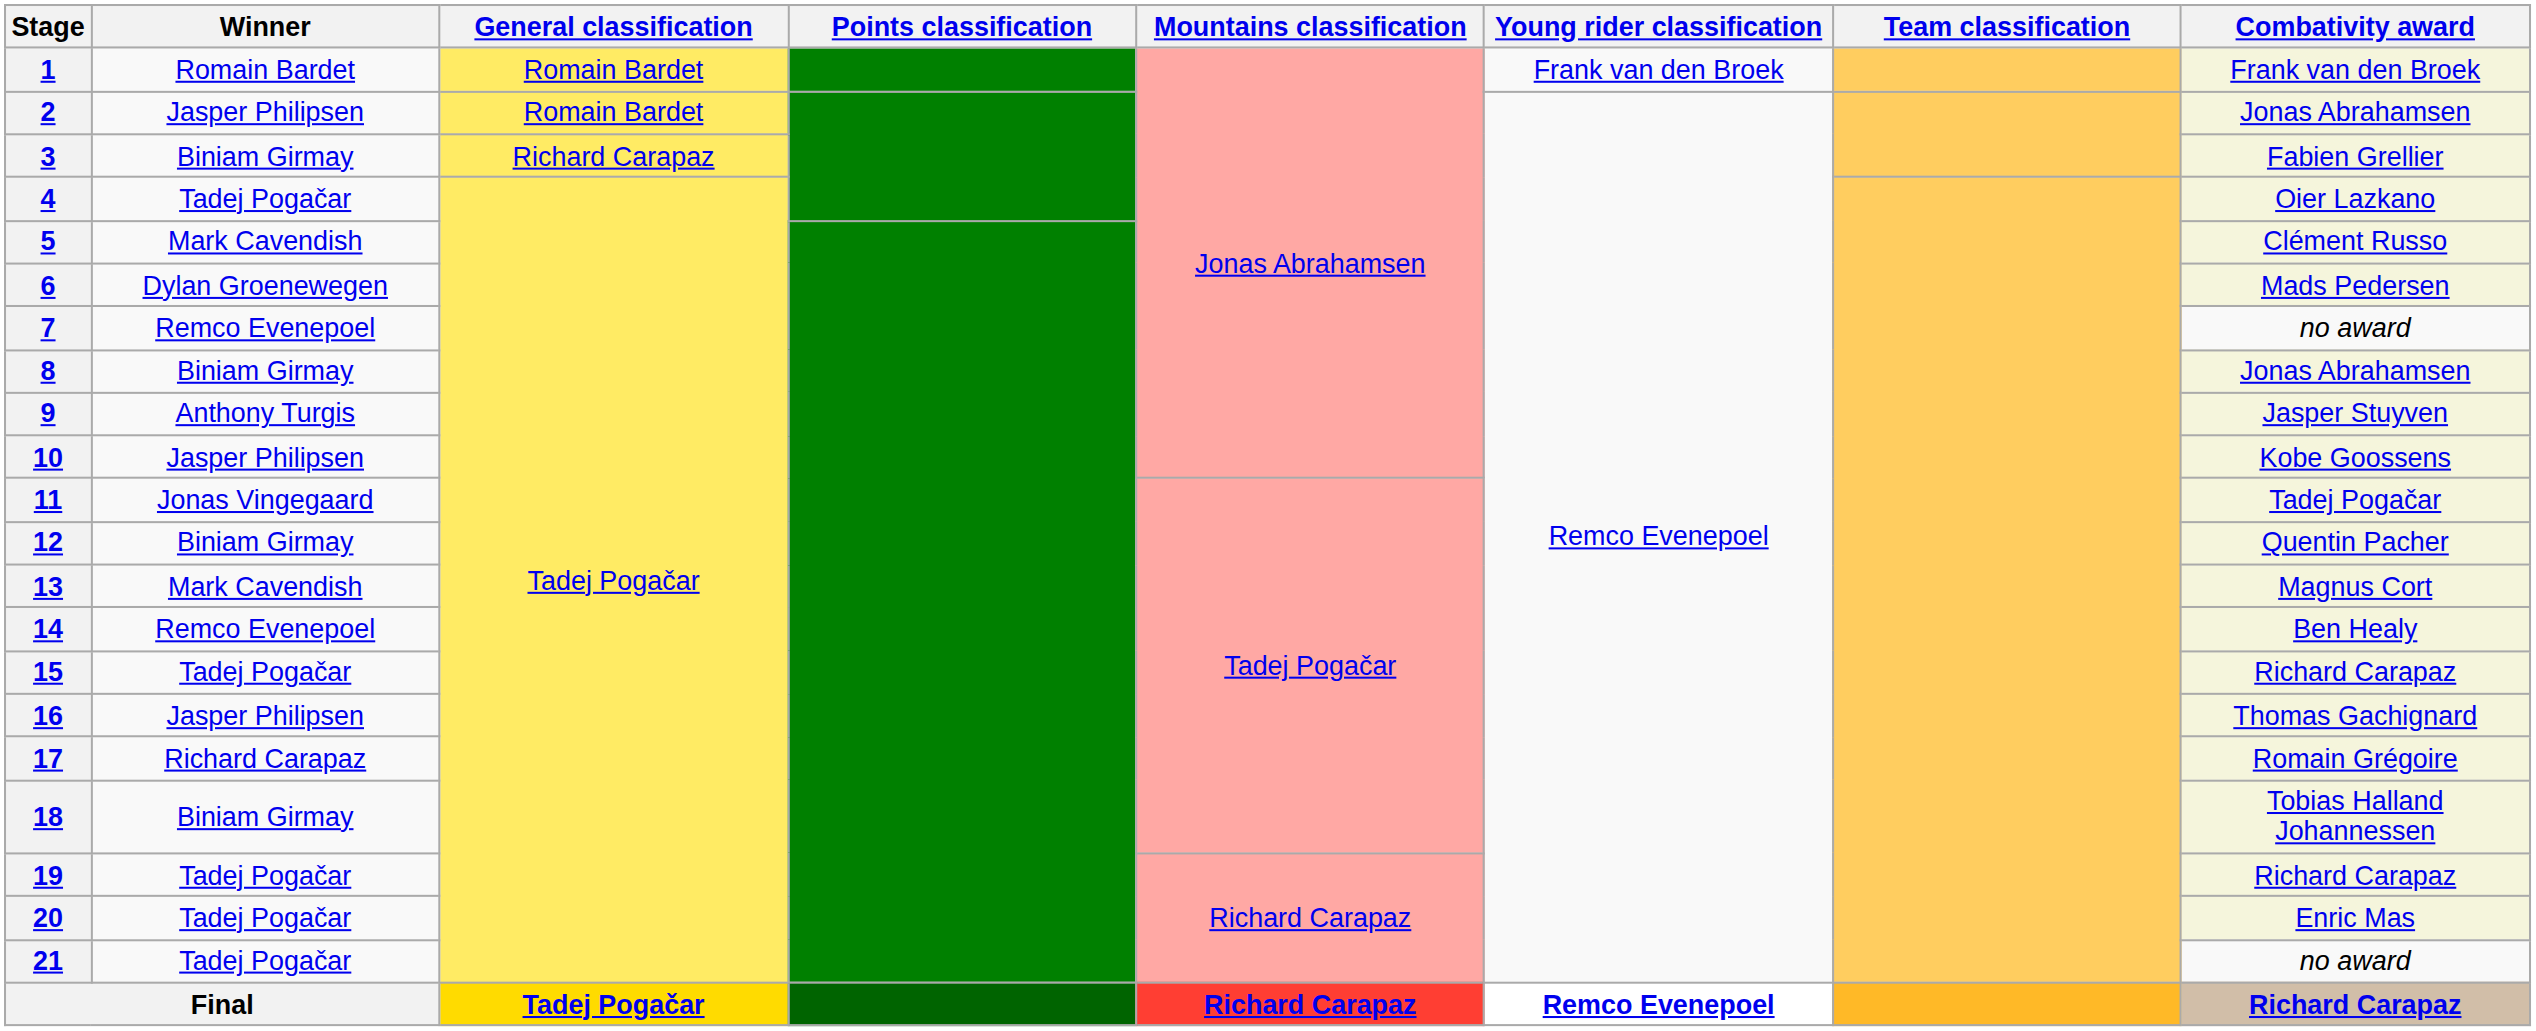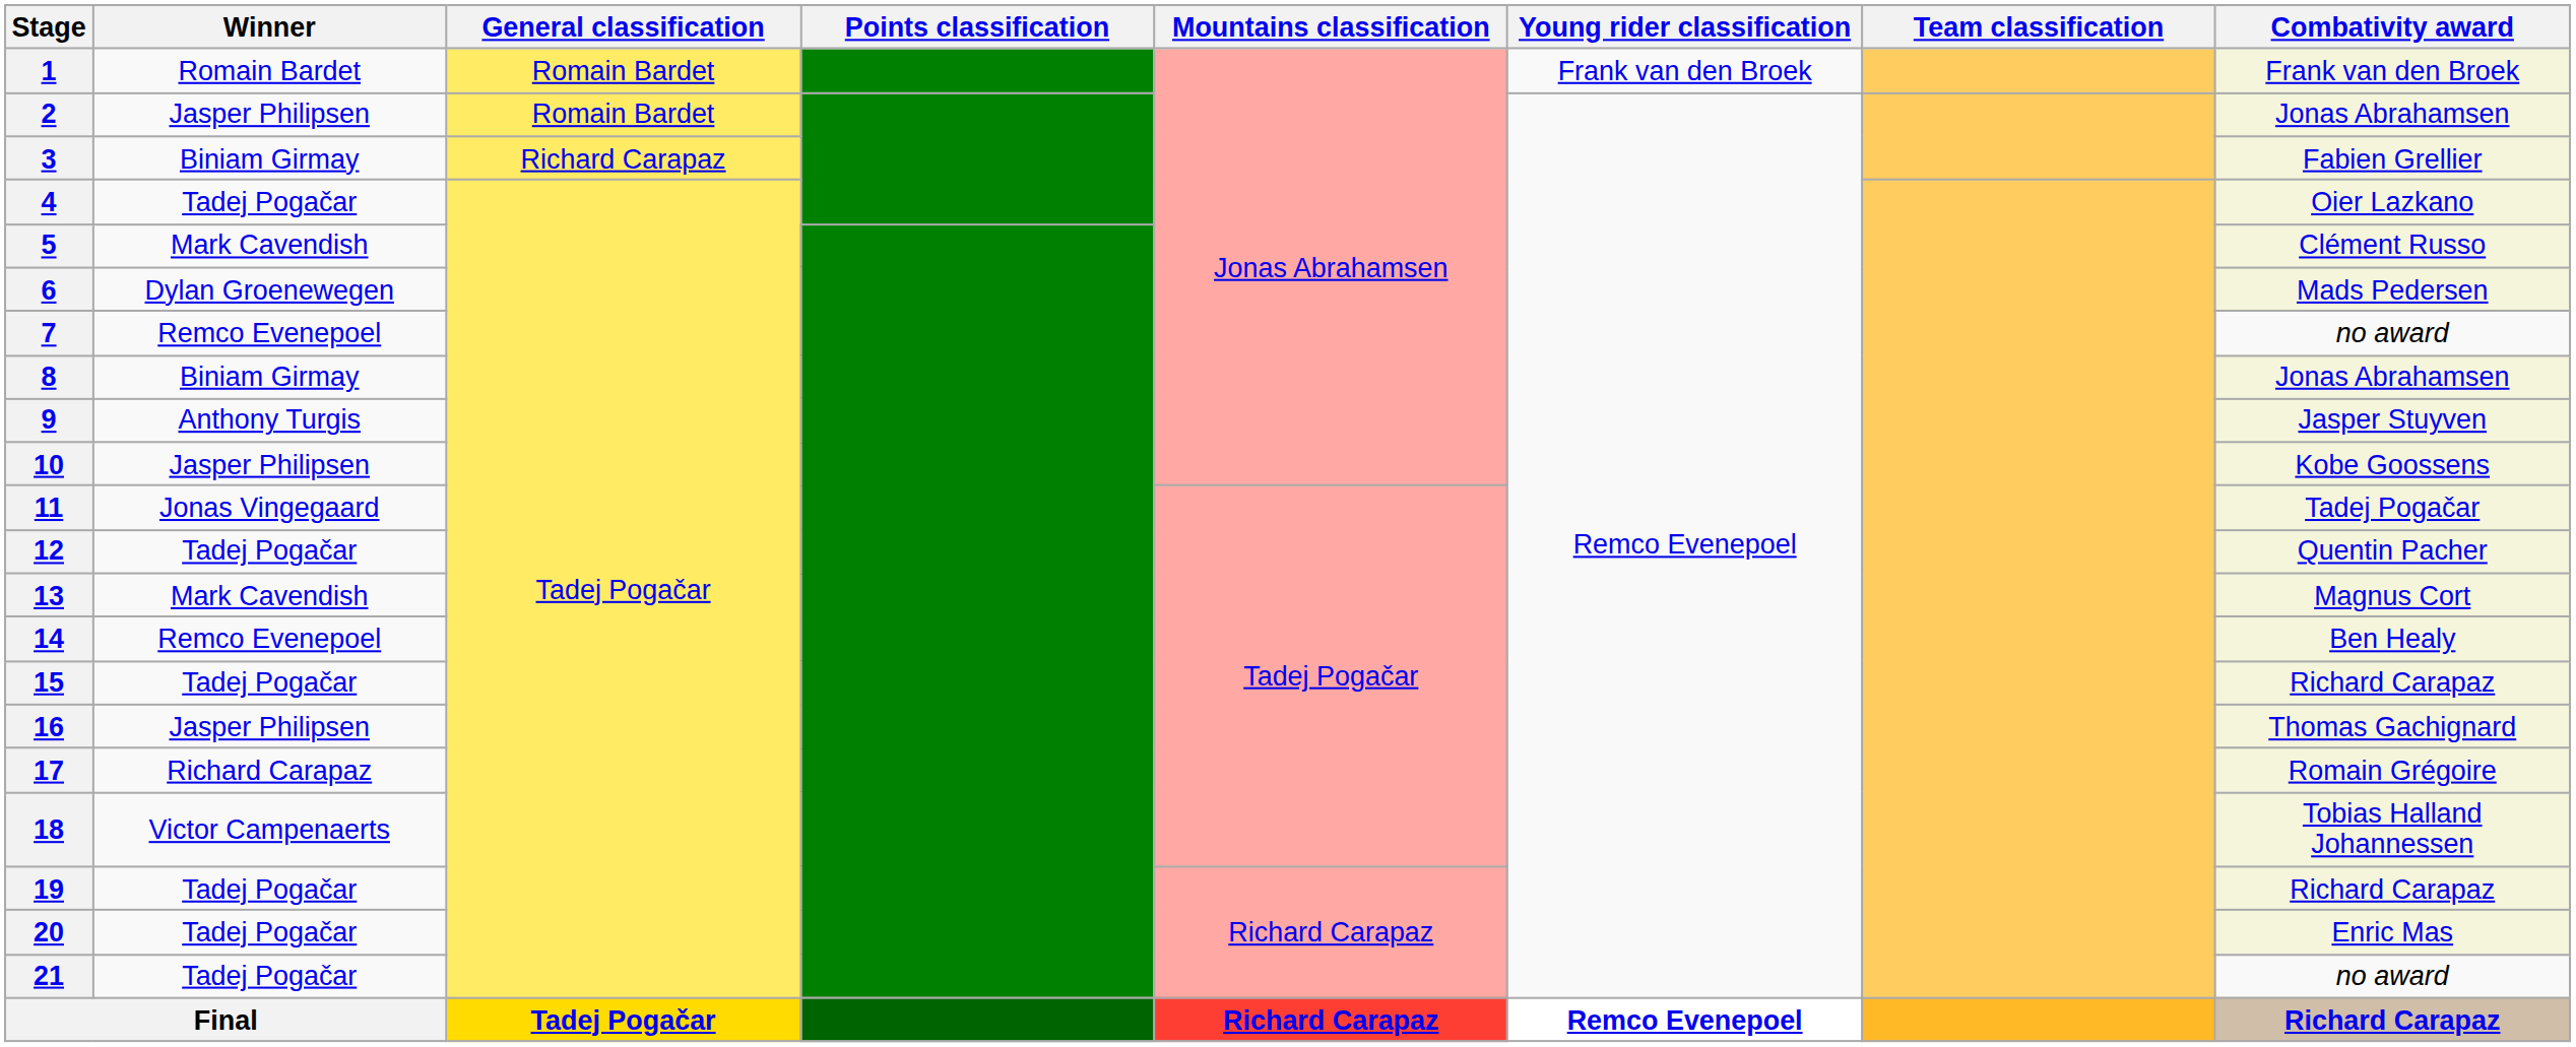 <table class="wikitable" style="text-align: center; font-size:smaller;">
 <tr>
 <th scope="col" style="width:1%;">Stage</th>
 <th scope="col" style="width:14%;">Winner</th>
 <th scope="col" style="width:14%;"><a href='#'>General classification</a><br></th>
 <th scope="col" style="width:14%;"><a href='#'>Points classification</a><br></th>
 <th scope="col" style="width:14%;"><a href='#'>Mountains classification</a><br></th>
 <th scope="col" style="width:14%;"><a href='#'>Young rider classification</a><br></th>
 <th scope="col" style="width:14%;"><a href='#'>Team classification</a><br></th>
 <th scope="col" style="width:14%;"><a href='#'>Combativity award</a><br></th>
 </tr>
 <tr>
 <th><a href='#'>1</a></th>
 <td><a href='#'>Romain Bardet</a></td>
 <td style="background:#FFEB64;"><a href='#'>Romain Bardet</a></td>
 <td style="background:#008000;"></td>
 <td style="background:#FFA8A4;" rowspan="10"><a href='#'>Jonas Abrahamsen</a></td>
 <td style="background:offwhite;"><a href='#'>Frank van den Broek</a></td>
 <td style="background:#FFCD5F;"></td>
 <td style="background:#F5F5DC;"><a href='#'>Frank van den Broek</a></td>
 </tr>
 <tr>
 <th><a href='#'>2</a></th>
 <td><a href='#'>Jasper Philipsen</a></td>
 <td style="background:#FFEB64;"><a href='#'>Romain Bardet</a></td>
 <td style="background:#008000;" rowspan="3"></td>
 <td rowspan="20" style="background:offwhite;"><a href='#'>Remco Evenepoel</a></td>
 <td style="background:#FFCD5F;" rowspan="2"></td>
 <td style="background:#F5F5DC;"><a href='#'>Jonas Abrahamsen</a></td>
 </tr>
 <tr>
 <th><a href='#'>3</a></th>
 <td><a href='#'>Biniam Girmay</a></td>
 <td style="background:#FFEB64;"><a href='#'>Richard Carapaz</a></td>
 <td style="background:#F5F5DC;"><a href='#'>Fabien Grellier</a></td>
 </tr>
 <tr>
 <th><a href='#'>4</a></th>
 <td><a href='#'>Tadej Pogačar</a></td>
 <td rowspan="18" style="background:#FFEB64;"><a href='#'>Tadej Pogačar</a></td>
 <td rowspan="18" style="background:#FFCD5F;"></td>
 <td style="background:#F5F5DC;"><a href='#'>Oier Lazkano</a></td>
 </tr>
 <tr>
 <th><a href='#'>5</a></th>
 <td><a href='#'>Mark Cavendish</a></td>
 <td rowspan="17" style="background:#008000;"></td>
 <td style="background:#F5F5DC;"><a href='#'>Clément Russo</a></td>
 </tr>
 <tr>
 <th><a href='#'>6</a></th>
 <td><a href='#'>Dylan Groenewegen</a></td>
 <td style="background:#F5F5DC;"><a href='#'>Mads Pedersen</a></td>
 </tr>
 <tr>
 <th><a href='#'>7</a></th>
 <td><a href='#'>Remco Evenepoel</a></td>
 <td><em>no award</em></td>
 </tr>
 <tr>
 <th><a href='#'>8</a></th>
 <td><a href='#'>Biniam Girmay</a></td>
 <td style="background:#F5F5DC;"><a href='#'>Jonas Abrahamsen</a></td>
 </tr>
 <tr>
 <th><a href='#'>9</a></th>
 <td><a href='#'>Anthony Turgis</a></td>
 <td style="background:#F5F5DC;"><a href='#'>Jasper Stuyven</a></td>
 </tr>
 <tr>
 <th><a href='#'>10</a></th>
 <td><a href='#'>Jasper Philipsen</a></td>
 <td style="background:#F5F5DC;"><a href='#'>Kobe Goossens</a></td>
 </tr>
 <tr>
 <th><a href='#'>11</a></th>
 <td><a href='#'>Jonas Vingegaard</a></td>
 <td rowspan="8" style="background:#FFA8A4;"><a href='#'>Tadej Pogačar</a></td>
 <td style="background:#F5F5DC;"><a href='#'>Tadej Pogačar</a></td>
 </tr>
 <tr>
 <th><a href='#'>12</a></th>
-<td><a href='#'>Biniam Girmay</a></td>
+<td><a href='#'>Tadej Pogačar</a></td>
 <td style="background:#F5F5DC;"><a href='#'>Quentin Pacher</a></td>
 </tr>
 <tr>
 <th><a href='#'>13</a></th>
 <td><a href='#'>Mark Cavendish</a></td>
 <td style="background:#F5F5DC;"><a href='#'>Magnus Cort</a></td>
 </tr>
 <tr>
 <th><a href='#'>14</a></th>
 <td><a href='#'>Remco Evenepoel</a></td>
 <td style="background:#F5F5DC;"><a href='#'>Ben Healy</a></td>
 </tr>
 <tr>
 <th><a href='#'>15</a></th>
 <td><a href='#'>Tadej Pogačar</a></td>
 <td style="background:#F5F5DC;"><a href='#'>Richard Carapaz</a></td>
 </tr>
 <tr>
 <th><a href='#'>16</a></th>
 <td><a href='#'>Jasper Philipsen</a></td>
 <td style="background:#F5F5DC;"><a href='#'>Thomas Gachignard</a></td>
 </tr>
 <tr>
 <th><a href='#'>17</a></th>
 <td><a href='#'>Richard Carapaz</a></td>
 <td style="background:#F5F5DC;"><a href='#'>Romain Grégoire</a></td>
 </tr>
 <tr>
 <th><a href='#'>18</a></th>
-<td><a href='#'>Biniam Girmay</a></td>
+<td><a href='#'>Victor Campenaerts</a></td>
 <td style="background:#F5F5DC;"><a href='#'>Tobias Halland Johannessen</a></td>
 </tr>
 <tr>
 <th><a href='#'>19</a></th>
 <td><a href='#'>Tadej Pogačar</a></td>
 <td rowspan="3" style="background:#FFA8A4;"><a href='#'>Richard Carapaz</a></td>
 <td style="background:#F5F5DC;"><a href='#'>Richard Carapaz</a></td>
 </tr>
 <tr>
 <th><a href='#'>20</a></th>
 <td><a href='#'>Tadej Pogačar</a></td>
 <td style="background:#F5F5DC;"><a href='#'>Enric Mas</a></td>
 </tr>
 <tr>
 <th><a href='#'>21</a></th>
 <td><a href='#'>Tadej Pogačar</a></td>
 <td><em>no award</em></td>
 </tr>
 <tr>
 <th colspan="2">Final</th>
 <th style="background:#FFDB00;"><a href='#'>Tadej Pogačar</a></th>
 <th style="background:#006400;"></th>
 <th style="background:#FF3E33;"><a href='#'>Richard Carapaz</a></th>
 <th style="background:white;"><a href='#'>Remco Evenepoel</a></th>
 <th style="background:#FFB927;"></th>
 <th style="background:#D1BEA8;"><a href='#'>Richard Carapaz</a></th>
 </tr>
 </table>
